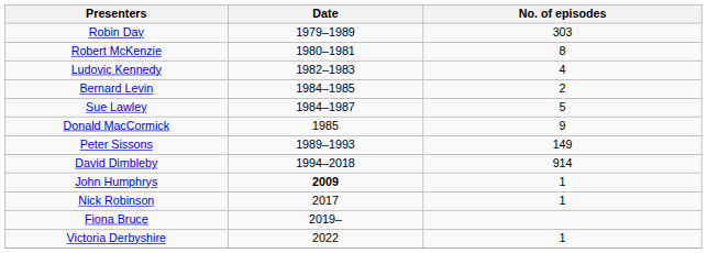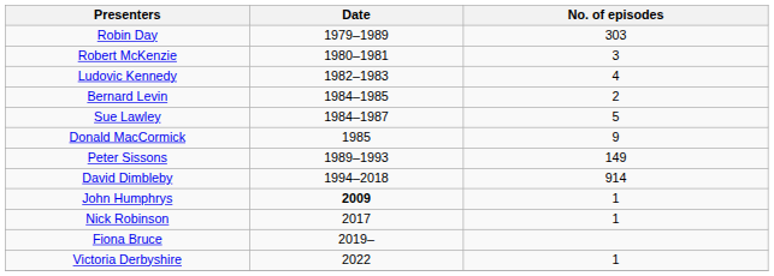 <table class="wikitable" style="text-align:center;">
 <tr>
 <th style="width:16%;">Presenters</th>
 <th style="width:14%;">Date</th>
 <th style="width:20%;">No. of episodes</th>
 </tr>
 <tr>
 <td><a href='#'>Robin Day</a></td>
 <td>1979–1989</td>
 <td>303</td>
 </tr>
 <tr>
 <td><a href='#'>Robert McKenzie</a></td>
 <td>1980–1981</td>
-<td>8</td>
+<td>3</td>
 </tr>
 <tr>
 <td><a href='#'>Ludovic Kennedy</a></td>
 <td>1982–1983</td>
 <td>4</td>
 </tr>
 <tr>
 <td><a href='#'>Bernard Levin</a></td>
 <td>1984–1985</td>
 <td>2</td>
 </tr>
 <tr>
 <td><a href='#'>Sue Lawley</a></td>
 <td>1984–1987</td>
 <td>5</td>
 </tr>
 <tr>
 <td><a href='#'>Donald MacCormick</a></td>
 <td>1985</td>
 <td>9</td>
 </tr>
 <tr>
 <td><a href='#'>Peter Sissons</a></td>
 <td>1989–1993</td>
 <td>149</td>
 </tr>
 <tr>
 <td><a href='#'>David Dimbleby</a></td>
 <td>1994–2018</td>
 <td>914</td>
 </tr>
 <tr>
 <td><a href='#'>John Humphrys</a></td>
 <td><strong>2009</strong></td>
 <td>1</td>
 </tr>
 <tr>
 <td><a href='#'>Nick Robinson</a></td>
 <td>2017</td>
 <td>1</td>
 </tr>
 <tr>
 <td><a href='#'>Fiona Bruce</a></td>
 <td>2019–</td>
 <td></td>
 </tr>
 <tr>
 <td><a href='#'>Victoria Derbyshire</a></td>
 <td>2022</td>
 <td>1</td>
 </tr>
 <tr>
 </tr>
 </table>
